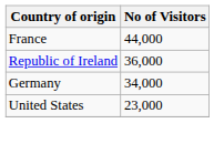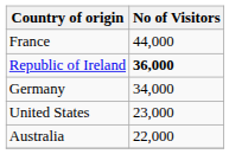 <table class="wikitable" style="float:right; clear: left; margin-left: 20px;">
 <tr>
 <th>Country of origin</th>
 <th>No of Visitors</th>
 </tr>
 <tr>
 <td>France</td>
 <td>44,000</td>
 </tr>
 <tr>
 <td><a href='#'>Republic of Ireland</a></td>
-<td>36,000</td>
+<td><strong>36,000</strong></td>
 </tr>
 <tr>
 <td>Germany</td>
 <td>34,000</td>
 </tr>
 <tr>
 <td>United States</td>
 <td>23,000</td>
 </tr>
 <tr>
+<td>Australia</td>
+<td>22,000</td>
+</tr>
+<tr>
 </tr>
 </table>
